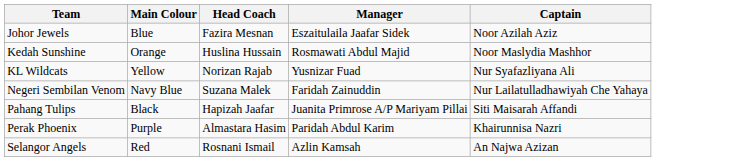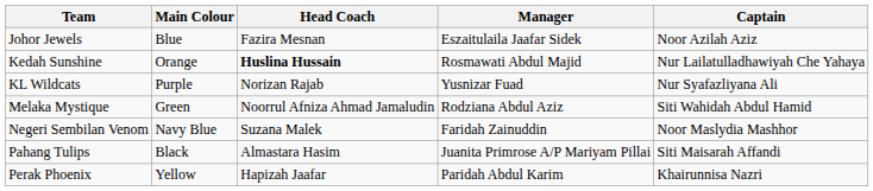 <table class="wikitable sortable">
 <tr>
 <th>Team</th>
 <th>Main Colour</th>
 <th>Head Coach</th>
 <th>Manager</th>
 <th>Captain</th>
 </tr>
 <tr>
 <td>Johor Jewels</td>
 <td>Blue</td>
 <td>Fazira Mesnan</td>
 <td>Eszaitulaila Jaafar Sidek</td>
 <td>Noor Azilah Aziz</td>
 </tr>
 <tr>
 <td>Kedah Sunshine</td>
 <td>Orange</td>
-<td>Huslina Hussain</td>
+<td><strong>Huslina Hussain</strong></td>
 <td>Rosmawati Abdul Majid</td>
-<td>Noor Maslydia Mashhor</td>
+<td>Nur Lailatulladhawiyah Che Yahaya</td>
 </tr>
 <tr>
 <td>KL Wildcats</td>
-<td>Yellow</td>
+<td>Purple</td>
 <td>Norizan Rajab</td>
 <td>Yusnizar Fuad</td>
 <td>Nur Syafazliyana Ali</td>
+</tr>
+<tr>
+<td>Melaka Mystique</td>
+<td>Green</td>
+<td>Noorrul Afniza Ahmad Jamaludin</td>
+<td>Rodziana Abdul Aziz</td>
+<td>Siti Wahidah Abdul Hamid</td>
 </tr>
 <tr>
 <td>Negeri Sembilan Venom</td>
 <td>Navy Blue</td>
 <td>Suzana Malek</td>
 <td>Faridah Zainuddin</td>
-<td>Nur Lailatulladhawiyah Che Yahaya</td>
+<td>Noor Maslydia Mashhor</td>
 </tr>
 <tr>
 <td>Pahang Tulips</td>
 <td>Black</td>
-<td>Hapizah Jaafar</td>
+<td>Almastara Hasim</td>
 <td>Juanita Primrose A/P Mariyam Pillai</td>
 <td>Siti Maisarah Affandi</td>
 </tr>
 <tr>
 <td>Perak Phoenix</td>
-<td>Purple</td>
-<td>Almastara Hasim</td>
+<td>Yellow</td>
+<td>Hapizah Jaafar</td>
 <td>Paridah Abdul Karim</td>
 <td>Khairunnisa Nazri</td>
 </tr>
-<tr>
-<td>Selangor Angels</td>
-<td>Red</td>
-<td>Rosnani Ismail</td>
-<td>Azlin Kamsah</td>
-<td>An Najwa Azizan</td>
-</tr>
 </table>
